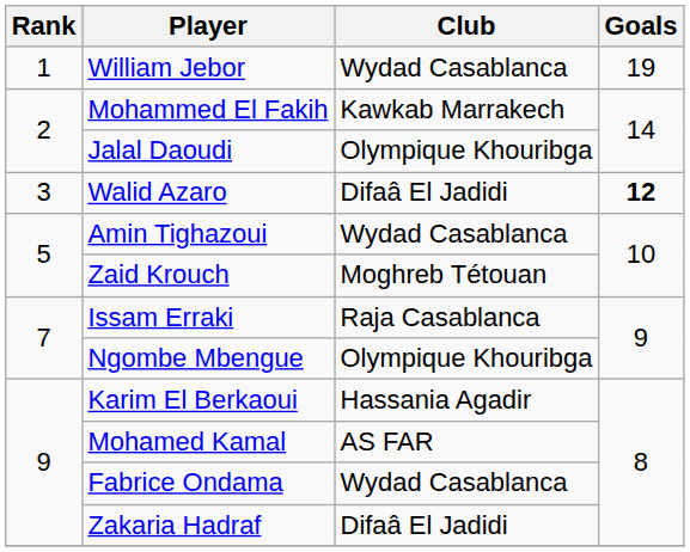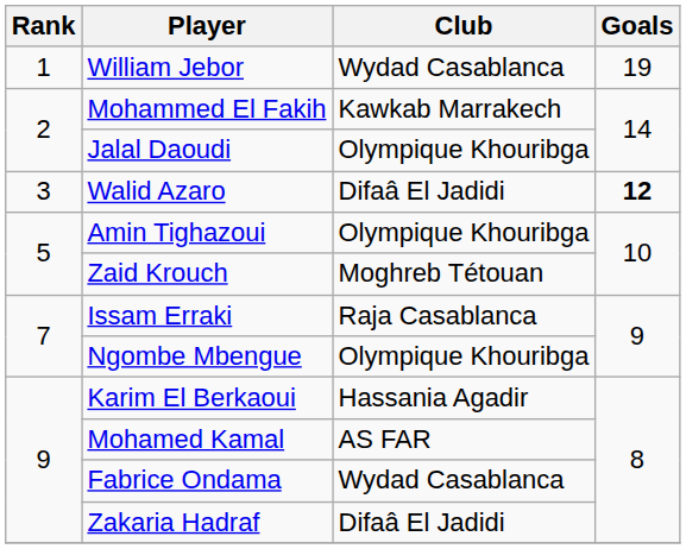 <table class=wikitable style=text-align:center>
 <tr>
 <th>Rank</th>
 <th>Player</th>
 <th>Club</th>
 <th>Goals</th>
 </tr>
 <tr>
 <td>1</td>
 <td align="left"> <a href='#'>William Jebor</a></td>
 <td align="left">Wydad Casablanca</td>
 <td>19</td>
 </tr>
 <tr>
 <td rowspan="2">2</td>
 <td align="left"> <a href='#'>Mohammed El Fakih</a></td>
 <td align="left">Kawkab Marrakech</td>
 <td rowspan="2">14</td>
 </tr>
 <tr>
 <td align="left"> <a href='#'>Jalal Daoudi</a></td>
 <td align="left">Olympique Khouribga</td>
 </tr>
 <tr>
 <td>3</td>
 <td align="left"> <a href='#'>Walid Azaro</a></td>
 <td align="left">Difaâ El Jadidi</td>
 <td><strong>12</strong></td>
 </tr>
 <tr>
 <td rowspan="2">5</td>
 <td align="left"> <a href='#'>Amin Tighazoui</a></td>
-<td align="left">Wydad Casablanca</td>
+<td align="left">Olympique Khouribga</td>
 <td rowspan="2">10</td>
 </tr>
 <tr>
 <td align="left"> <a href='#'>Zaid Krouch</a></td>
 <td align="left">Moghreb Tétouan</td>
 </tr>
 <tr>
 <td rowspan="2">7</td>
 <td align="left"> <a href='#'>Issam Erraki</a></td>
 <td align="left">Raja Casablanca</td>
 <td rowspan="2">9</td>
 </tr>
 <tr>
 <td align="left"> <a href='#'>Ngombe Mbengue</a></td>
 <td align="left">Olympique Khouribga</td>
 </tr>
 <tr>
 <td rowspan="4">9</td>
 <td align="left"> <a href='#'>Karim El Berkaoui</a></td>
 <td align="left">Hassania Agadir</td>
 <td rowspan="4">8</td>
 </tr>
 <tr>
 <td align="left"> <a href='#'>Mohamed Kamal</a></td>
 <td align="left">AS FAR</td>
 </tr>
 <tr>
 <td align="left"> <a href='#'>Fabrice Ondama</a></td>
 <td align="left">Wydad Casablanca</td>
 </tr>
 <tr>
 <td align="left"> <a href='#'>Zakaria Hadraf</a></td>
 <td align="left">Difaâ El Jadidi</td>
 </tr>
 <tr>
 </tr>
 </table>
